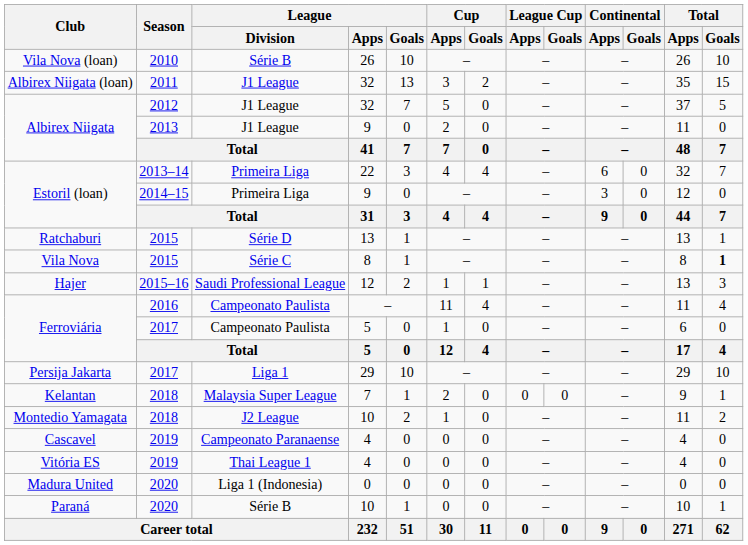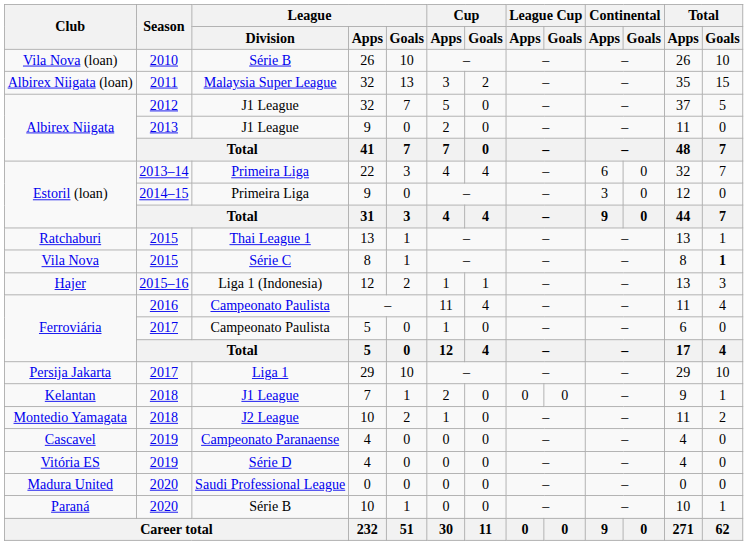 <table class=wikitable style="text-align:center">
 <tr>
 <th rowspan="2">Club</th>
 <th rowspan="2">Season</th>
 <th colspan="3">League</th>
 <th colspan="2">Cup</th>
 <th colspan="2">League Cup</th>
 <th colspan="2">Continental</th>
 <th colspan="2">Total</th>
 </tr>
 <tr>
 <th>Division</th>
 <th>Apps</th>
 <th>Goals</th>
 <th>Apps</th>
 <th>Goals</th>
 <th>Apps</th>
 <th>Goals</th>
 <th>Apps</th>
 <th>Goals</th>
 <th>Apps</th>
 <th>Goals</th>
 </tr>
 <tr>
 <td><a href='#'>Vila Nova</a> (loan)</td>
 <td><a href='#'>2010</a></td>
 <td><a href='#'>Série B</a></td>
 <td>26</td>
 <td>10</td>
 <td colspan="2">–</td>
 <td colspan="2">–</td>
 <td colspan="2">–</td>
 <td>26</td>
 <td>10</td>
 </tr>
 <tr>
 <td><a href='#'>Albirex Niigata</a> (loan)</td>
 <td><a href='#'>2011</a></td>
-<td><a href='#'>J1 League</a></td>
+<td><a href='#'>Malaysia Super League</a></td>
 <td>32</td>
 <td>13</td>
 <td>3</td>
 <td>2</td>
 <td colspan="2">–</td>
 <td colspan="2">–</td>
 <td>35</td>
 <td>15</td>
 </tr>
 <tr>
 <td rowspan="3"><a href='#'>Albirex Niigata</a></td>
 <td><a href='#'>2012</a></td>
 <td>J1 League</td>
 <td>32</td>
 <td>7</td>
 <td>5</td>
 <td>0</td>
 <td colspan="2">–</td>
 <td colspan="2">–</td>
 <td>37</td>
 <td>5</td>
 </tr>
 <tr>
 <td><a href='#'>2013</a></td>
 <td>J1 League</td>
 <td>9</td>
 <td>0</td>
 <td>2</td>
 <td>0</td>
 <td colspan="2">–</td>
 <td colspan="2">–</td>
 <td>11</td>
 <td>0</td>
 </tr>
 <tr>
 <th colspan="2">Total</th>
 <th>41</th>
 <th>7</th>
 <th>7</th>
 <th>0</th>
 <th colspan="2">–</th>
 <th colspan="2">–</th>
 <th>48</th>
 <th>7</th>
 </tr>
 <tr>
 <td rowspan="3"><a href='#'>Estoril</a> (loan)</td>
 <td><a href='#'>2013–14</a></td>
 <td><a href='#'>Primeira Liga</a></td>
 <td>22</td>
 <td>3</td>
 <td>4</td>
 <td>4</td>
 <td colspan="2">–</td>
 <td>6</td>
 <td>0</td>
 <td>32</td>
 <td>7</td>
 </tr>
 <tr>
 <td><a href='#'>2014–15</a></td>
 <td>Primeira Liga</td>
 <td>9</td>
 <td>0</td>
 <td colspan="2">–</td>
 <td colspan="2">–</td>
 <td>3</td>
 <td>0</td>
 <td>12</td>
 <td>0</td>
 </tr>
 <tr>
 <th colspan="2">Total</th>
 <th>31</th>
 <th>3</th>
 <th>4</th>
 <th>4</th>
 <th colspan="2">–</th>
 <th>9</th>
 <th>0</th>
 <th>44</th>
 <th>7</th>
 </tr>
 <tr>
 <td><a href='#'>Ratchaburi</a></td>
 <td><a href='#'>2015</a></td>
-<td><a href='#'>Série D</a></td>
+<td><a href='#'>Thai League 1</a></td>
 <td>13</td>
 <td>1</td>
 <td colspan="2">–</td>
 <td colspan="2">–</td>
 <td colspan="2">–</td>
 <td>13</td>
 <td>1</td>
 </tr>
 <tr>
 <td><a href='#'>Vila Nova</a></td>
 <td><a href='#'>2015</a></td>
 <td><a href='#'>Série C</a></td>
 <td>8</td>
 <td>1</td>
 <td colspan="2">–</td>
 <td colspan="2">–</td>
 <td colspan="2">–</td>
 <td>8</td>
 <td><strong>1</strong></td>
 </tr>
 <tr>
 <td><a href='#'>Hajer</a></td>
 <td><a href='#'>2015–16</a></td>
-<td><a href='#'>Saudi Professional League</a></td>
+<td>Liga 1 (Indonesia)</td>
 <td>12</td>
 <td>2</td>
 <td>1</td>
 <td>1</td>
 <td colspan="2">–</td>
 <td colspan="2">–</td>
 <td>13</td>
 <td>3</td>
 </tr>
 <tr>
 <td rowspan="3"><a href='#'>Ferroviária</a></td>
 <td><a href='#'>2016</a></td>
 <td><a href='#'>Campeonato Paulista</a></td>
 <td colspan="2">–</td>
 <td>11</td>
 <td>4</td>
 <td colspan="2">–</td>
 <td colspan="2">–</td>
 <td>11</td>
 <td>4</td>
 </tr>
 <tr>
 <td><a href='#'>2017</a></td>
 <td>Campeonato Paulista</td>
 <td>5</td>
 <td>0</td>
 <td>1</td>
 <td>0</td>
 <td colspan="2">–</td>
 <td colspan="2">–</td>
 <td>6</td>
 <td>0</td>
 </tr>
 <tr>
 <th colspan="2">Total</th>
 <th>5</th>
 <th>0</th>
 <th>12</th>
 <th>4</th>
 <th colspan="2">–</th>
 <th colspan="2">–</th>
 <th>17</th>
 <th>4</th>
 </tr>
 <tr>
 <td><a href='#'>Persija Jakarta</a></td>
 <td><a href='#'>2017</a></td>
 <td><a href='#'>Liga 1</a></td>
 <td>29</td>
 <td>10</td>
 <td colspan="2">–</td>
 <td colspan="2">–</td>
 <td colspan="2">–</td>
 <td>29</td>
 <td>10</td>
 </tr>
 <tr>
 <td><a href='#'>Kelantan</a></td>
 <td><a href='#'>2018</a></td>
-<td><a href='#'>Malaysia Super League</a></td>
+<td><a href='#'>J1 League</a></td>
 <td>7</td>
 <td>1</td>
 <td>2</td>
 <td>0</td>
 <td>0</td>
 <td>0</td>
 <td colspan="2">–</td>
 <td>9</td>
 <td>1</td>
 </tr>
 <tr>
 <td><a href='#'>Montedio Yamagata</a></td>
 <td><a href='#'>2018</a></td>
 <td><a href='#'>J2 League</a></td>
 <td>10</td>
 <td>2</td>
 <td>1</td>
 <td>0</td>
 <td colspan="2">–</td>
 <td colspan="2">–</td>
 <td>11</td>
 <td>2</td>
 </tr>
 <tr>
 <td><a href='#'>Cascavel</a></td>
 <td><a href='#'>2019</a></td>
 <td><a href='#'>Campeonato Paranaense</a></td>
 <td>4</td>
 <td>0</td>
 <td>0</td>
 <td>0</td>
 <td colspan="2">–</td>
 <td colspan="2">–</td>
 <td>4</td>
 <td>0</td>
 </tr>
 <tr>
 <td><a href='#'>Vitória ES</a></td>
 <td><a href='#'>2019</a></td>
-<td><a href='#'>Thai League 1</a></td>
+<td><a href='#'>Série D</a></td>
 <td>4</td>
 <td>0</td>
 <td>0</td>
 <td>0</td>
 <td colspan="2">–</td>
 <td colspan="2">–</td>
 <td>4</td>
 <td>0</td>
 </tr>
 <tr>
 <td><a href='#'>Madura United</a></td>
 <td><a href='#'>2020</a></td>
-<td>Liga 1 (Indonesia)</td>
+<td><a href='#'>Saudi Professional League</a></td>
 <td>0</td>
 <td>0</td>
 <td>0</td>
 <td>0</td>
 <td colspan="2">–</td>
 <td colspan="2">–</td>
 <td>0</td>
 <td>0</td>
 </tr>
 <tr>
 <td><a href='#'>Paraná</a></td>
 <td><a href='#'>2020</a></td>
 <td>Série B</td>
 <td>10</td>
 <td>1</td>
 <td>0</td>
 <td>0</td>
 <td colspan="2">–</td>
 <td colspan="2">–</td>
 <td>10</td>
 <td>1</td>
 </tr>
 <tr>
 <th colspan="3">Career total</th>
 <th>232</th>
 <th>51</th>
 <th>30</th>
 <th>11</th>
 <th>0</th>
 <th>0</th>
 <th>9</th>
 <th>0</th>
 <th>271</th>
 <th>62</th>
 </tr>
 </table>
